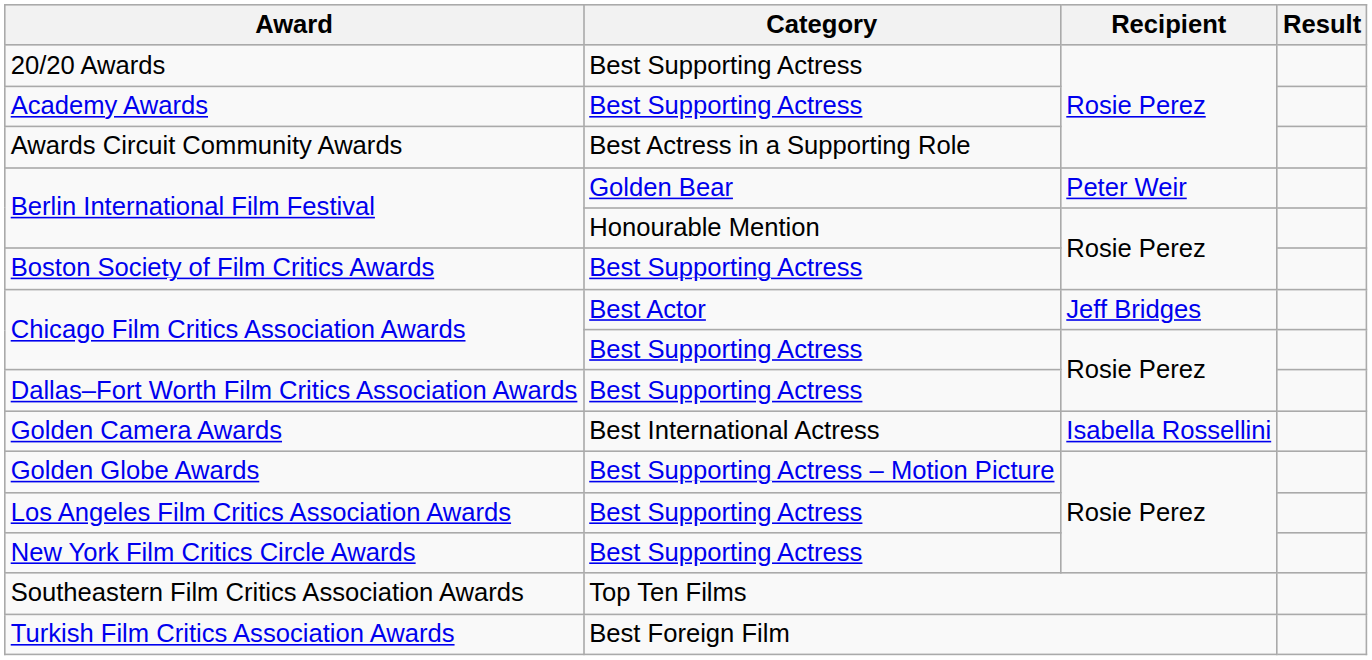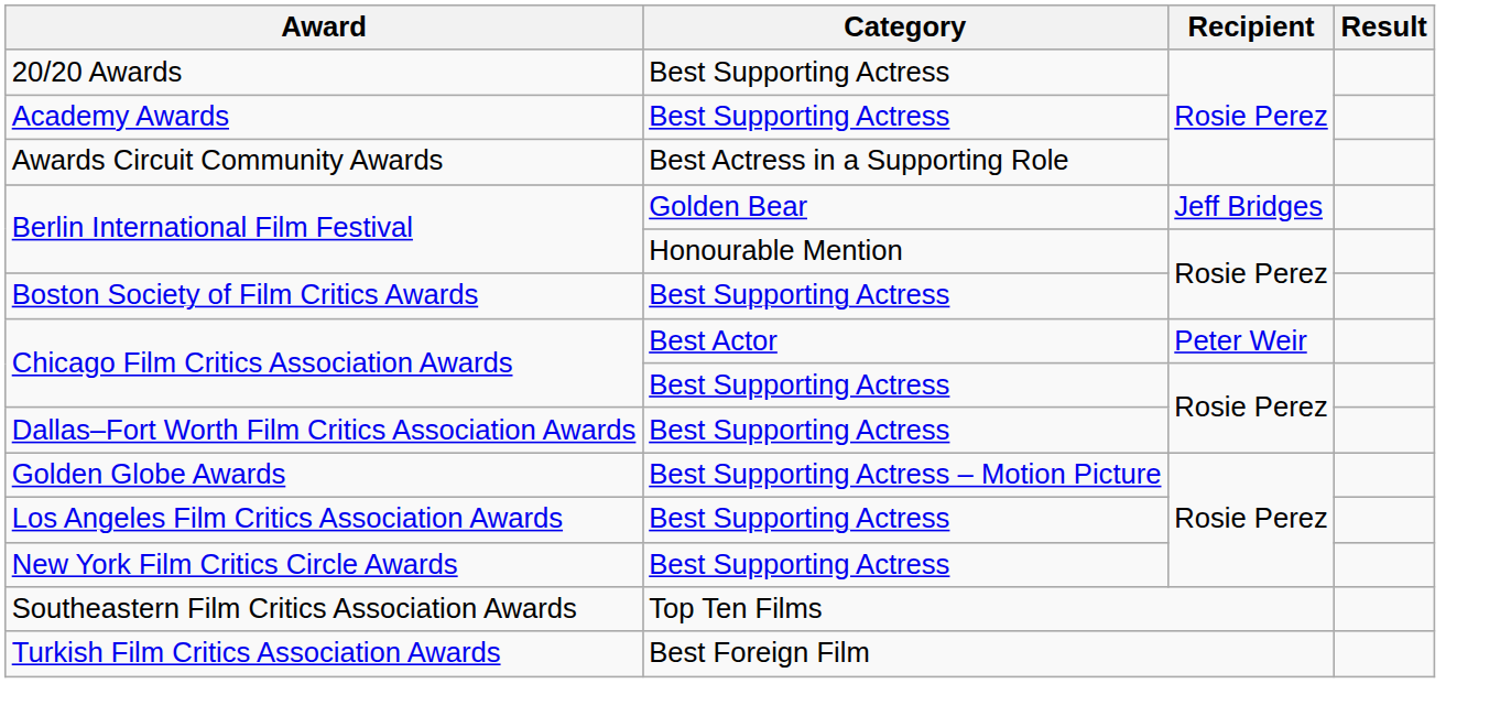 <table class="wikitable plainrowheaders">
 <tr>
 <th scope="col">Award</th>
 <th scope="col">Category</th>
 <th scope="col">Recipient</th>
 <th scope="col">Result</th>
 </tr>
 <tr>
 <td>20/20 Awards</td>
 <td>Best Supporting Actress</td>
 <td rowspan="3"><a href='#'>Rosie Perez</a></td>
 <td></td>
 </tr>
 <tr>
 <td><a href='#'>Academy Awards</a></td>
 <td><a href='#'>Best Supporting Actress</a></td>
 <td></td>
 </tr>
 <tr>
 <td>Awards Circuit Community Awards</td>
 <td>Best Actress in a Supporting Role</td>
 <td></td>
 </tr>
 <tr>
 <td rowspan="2"><a href='#'>Berlin International Film Festival</a></td>
 <td><a href='#'>Golden Bear</a></td>
-<td><a href='#'>Peter Weir</a></td>
+<td><a href='#'>Jeff Bridges</a></td>
 <td></td>
 </tr>
 <tr>
 <td>Honourable Mention</td>
 <td rowspan="2">Rosie Perez</td>
 <td></td>
 </tr>
 <tr>
 <td><a href='#'>Boston Society of Film Critics Awards</a></td>
 <td><a href='#'>Best Supporting Actress</a></td>
 <td></td>
 </tr>
 <tr>
 <td rowspan="2"><a href='#'>Chicago Film Critics Association Awards</a></td>
 <td><a href='#'>Best Actor</a></td>
-<td><a href='#'>Jeff Bridges</a></td>
+<td><a href='#'>Peter Weir</a></td>
 <td></td>
 </tr>
 <tr>
 <td><a href='#'>Best Supporting Actress</a></td>
 <td rowspan="2">Rosie Perez</td>
 <td></td>
 </tr>
 <tr>
 <td><a href='#'>Dallas–Fort Worth Film Critics Association Awards</a></td>
 <td><a href='#'>Best Supporting Actress</a></td>
-<td></td>
-</tr>
-<tr>
-<td><a href='#'>Golden Camera Awards</a></td>
-<td>Best International Actress</td>
-<td><a href='#'>Isabella Rossellini</a></td>
 <td></td>
 </tr>
 <tr>
 <td><a href='#'>Golden Globe Awards</a></td>
 <td><a href='#'>Best Supporting Actress – Motion Picture</a></td>
 <td rowspan="3">Rosie Perez</td>
 <td></td>
 </tr>
 <tr>
 <td><a href='#'>Los Angeles Film Critics Association Awards</a></td>
 <td><a href='#'>Best Supporting Actress</a></td>
 <td></td>
 </tr>
 <tr>
 <td><a href='#'>New York Film Critics Circle Awards</a></td>
 <td><a href='#'>Best Supporting Actress</a></td>
 <td></td>
 </tr>
 <tr>
 <td>Southeastern Film Critics Association Awards</td>
 <td colspan="2">Top Ten Films</td>
 <td></td>
 </tr>
 <tr>
 <td><a href='#'>Turkish Film Critics Association Awards</a></td>
 <td colspan="2">Best Foreign Film</td>
 <td></td>
 </tr>
 </table>
